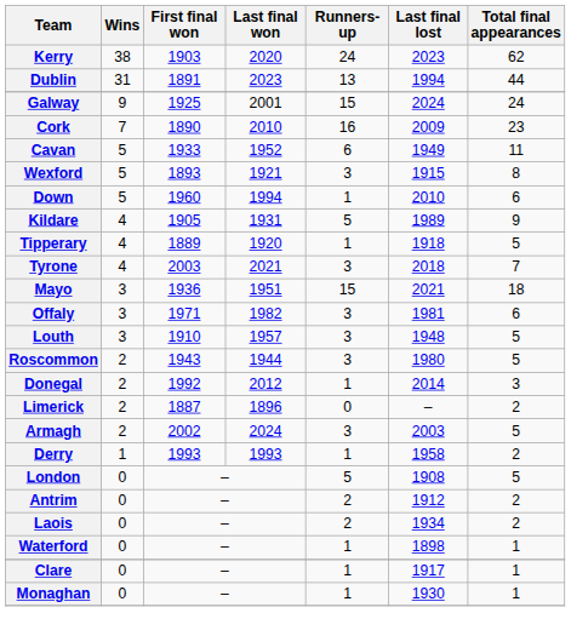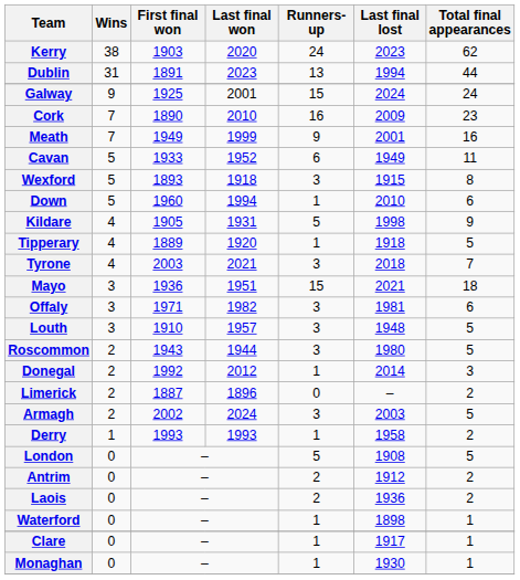 <table class="wikitable sortable plainrowheaders" style="text-align:center">
 <tr>
 <th scope="col">Team</th>
 <th scope="col">Wins</th>
 <th scope="col">First final won</th>
 <th scope="col">Last final won</th>
 <th scope="col">Runners-up</th>
 <th scope="col">Last final lost</th>
 <th scope="col">Total final <br> appearances</th>
 </tr>
 <tr>
 <th scope="row"><a href='#'>Kerry</a></th>
 <td>38</td>
 <td><a href='#'>1903</a></td>
 <td><a href='#'>2020</a></td>
 <td>24</td>
 <td><a href='#'>2023</a></td>
 <td>62</td>
 </tr>
 <tr>
 <th scope="row"><a href='#'>Dublin</a></th>
 <td>31</td>
 <td><a href='#'>1891</a></td>
 <td><a href='#'>2023</a></td>
 <td>13</td>
 <td><a href='#'>1994</a></td>
 <td>44</td>
 </tr>
 <tr>
 </tr>
 <tr>
 <th scope="row"><a href='#'>Galway</a></th>
 <td>9</td>
 <td><a href='#'>1925</a></td>
 <td>2001</td>
 <td>15</td>
 <td><a href='#'>2024</a></td>
 <td>24</td>
 </tr>
 <tr>
 <th scope="row"><a href='#'>Cork</a></th>
 <td>7</td>
 <td><a href='#'>1890</a></td>
 <td><a href='#'>2010</a></td>
 <td>16</td>
 <td><a href='#'>2009</a></td>
 <td>23</td>
 </tr>
 <tr>
+<th scope="row"><a href='#'>Meath</a></th>
+<td>7</td>
+<td><a href='#'>1949</a></td>
+<td><a href='#'>1999</a></td>
+<td>9</td>
+<td><a href='#'>2001</a></td>
+<td>16</td>
+</tr>
+<tr>
 <th scope="row"><a href='#'>Cavan</a></th>
 <td>5</td>
 <td><a href='#'>1933</a></td>
 <td><a href='#'>1952</a></td>
 <td>6</td>
 <td><a href='#'>1949</a></td>
 <td>11</td>
 </tr>
 <tr>
 <th scope="row"><a href='#'>Wexford</a></th>
 <td>5</td>
 <td><a href='#'>1893</a></td>
-<td><a href='#'>1921</a></td>
+<td><a href='#'>1918</a></td>
 <td>3</td>
 <td><a href='#'>1915</a></td>
 <td>8</td>
 </tr>
 <tr>
 <th scope="row"><a href='#'>Down</a></th>
 <td>5</td>
 <td><a href='#'>1960</a></td>
 <td><a href='#'>1994</a></td>
 <td>1</td>
 <td><a href='#'>2010</a></td>
 <td>6</td>
 </tr>
 <tr>
 <th scope="row"><a href='#'>Kildare</a></th>
 <td>4</td>
 <td><a href='#'>1905</a></td>
 <td><a href='#'>1931</a></td>
 <td>5</td>
-<td><a href='#'>1989</a></td>
+<td><a href='#'>1998</a></td>
 <td>9</td>
 </tr>
 <tr>
 <th scope="row"><a href='#'>Tipperary</a></th>
 <td>4</td>
 <td><a href='#'>1889</a></td>
 <td><a href='#'>1920</a></td>
 <td>1</td>
 <td><a href='#'>1918</a></td>
 <td>5</td>
 </tr>
 <tr>
 <th scope="row"><a href='#'>Tyrone</a></th>
 <td>4</td>
 <td><a href='#'>2003</a></td>
 <td><a href='#'>2021</a></td>
 <td>3</td>
 <td><a href='#'>2018</a></td>
 <td>7</td>
 </tr>
 <tr>
 <th scope="row"><a href='#'>Mayo</a></th>
 <td>3</td>
 <td><a href='#'>1936</a></td>
 <td><a href='#'>1951</a></td>
 <td>15</td>
 <td><a href='#'>2021</a></td>
 <td>18</td>
 </tr>
 <tr>
 <th scope="row"><a href='#'>Offaly</a></th>
 <td>3</td>
 <td><a href='#'>1971</a></td>
 <td><a href='#'>1982</a></td>
 <td>3</td>
 <td><a href='#'>1981</a></td>
 <td>6</td>
 </tr>
 <tr>
 <th scope="row"><a href='#'>Louth</a></th>
 <td>3</td>
 <td><a href='#'>1910</a></td>
 <td><a href='#'>1957</a></td>
 <td>3</td>
 <td><a href='#'>1948</a></td>
 <td>5</td>
 </tr>
 <tr>
 <th scope="row"><a href='#'>Roscommon</a></th>
 <td>2</td>
 <td><a href='#'>1943</a></td>
 <td><a href='#'>1944</a></td>
 <td>3</td>
 <td><a href='#'>1980</a></td>
 <td>5</td>
 </tr>
 <tr>
 <th scope="row"><a href='#'>Donegal</a></th>
 <td>2</td>
 <td><a href='#'>1992</a></td>
 <td><a href='#'>2012</a></td>
 <td>1</td>
 <td><a href='#'>2014</a></td>
 <td>3</td>
 </tr>
 <tr>
 <th scope="row"><a href='#'>Limerick</a></th>
 <td>2</td>
 <td><a href='#'>1887</a></td>
 <td><a href='#'>1896</a></td>
 <td>0</td>
 <td>–</td>
 <td>2</td>
 </tr>
 <tr>
 <th scope="row"><a href='#'>Armagh</a></th>
 <td>2</td>
 <td><a href='#'>2002</a></td>
 <td><a href='#'>2024</a></td>
 <td>3</td>
 <td><a href='#'>2003</a></td>
 <td>5</td>
 </tr>
 <tr>
 <th scope="row"><a href='#'>Derry</a></th>
 <td>1</td>
 <td><a href='#'>1993</a></td>
 <td><a href='#'>1993</a></td>
 <td>1</td>
 <td><a href='#'>1958</a></td>
 <td>2</td>
 </tr>
 <tr>
 <th scope="row"><a href='#'>London</a></th>
 <td>0</td>
 <td colspan="2">–</td>
 <td>5</td>
 <td><a href='#'>1908</a></td>
 <td>5</td>
 </tr>
 <tr>
 <th scope="row"><a href='#'>Antrim</a></th>
 <td>0</td>
 <td colspan="2">–</td>
 <td>2</td>
 <td><a href='#'>1912</a></td>
 <td>2</td>
 </tr>
 <tr>
 <th scope="row"><a href='#'>Laois</a></th>
 <td>0</td>
 <td colspan="2">–</td>
 <td>2</td>
-<td><a href='#'>1934</a></td>
+<td><a href='#'>1936</a></td>
 <td>2</td>
 </tr>
 <tr>
 <th scope="row"><a href='#'>Waterford</a></th>
 <td>0</td>
 <td colspan="2">–</td>
 <td>1</td>
 <td><a href='#'>1898</a></td>
 <td>1</td>
 </tr>
 <tr>
 </tr>
 <tr>
 <th scope="row"><a href='#'>Clare</a></th>
 <td>0</td>
 <td colspan="2">–</td>
 <td>1</td>
 <td><a href='#'>1917</a></td>
 <td>1</td>
 </tr>
 <tr>
 <th scope="row"><a href='#'>Monaghan</a></th>
 <td>0</td>
 <td colspan="2">–</td>
 <td>1</td>
 <td><a href='#'>1930</a></td>
 <td>1</td>
 </tr>
 <tr>
 </tr>
 </table>
